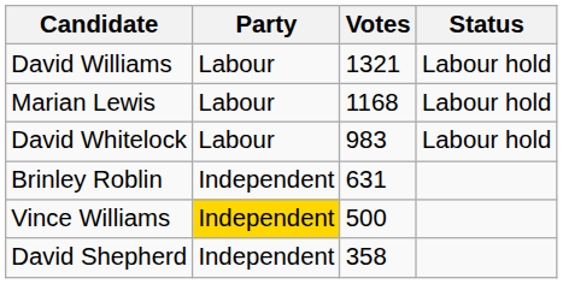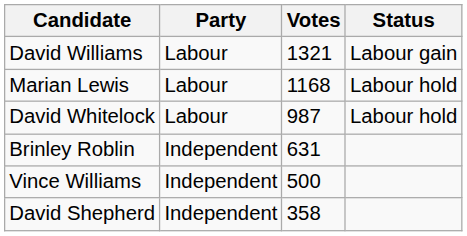 <table class="wikitable sortable">
 <tr>
 <th>Candidate</th>
 <th>Party</th>
 <th>Votes</th>
 <th>Status</th>
 </tr>
 <tr>
 <td>David Williams</td>
 <td>Labour</td>
 <td>1321</td>
-<td>Labour hold</td>
+<td>Labour gain</td>
 </tr>
 <tr>
 <td>Marian Lewis</td>
 <td>Labour</td>
 <td>1168</td>
 <td>Labour hold</td>
 </tr>
 <tr>
 <td>David Whitelock</td>
 <td>Labour</td>
-<td>983</td>
+<td>987</td>
 <td>Labour hold</td>
 </tr>
 <tr>
 <td>Brinley Roblin</td>
 <td>Independent</td>
 <td>631</td>
 <td></td>
 </tr>
 <tr>
 <td>Vince Williams</td>
-<td style="background: gold;">Independent</td>
+<td>Independent</td>
 <td>500</td>
 <td></td>
 </tr>
 <tr>
 <td>David Shepherd</td>
 <td>Independent</td>
 <td>358</td>
 <td></td>
 </tr>
 </table>
